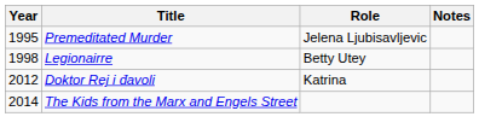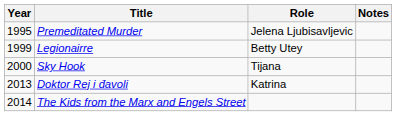 <table class="wikitable sortable">
 <tr>
 <th>Year</th>
 <th>Title</th>
 <th>Role</th>
 <th class="unsortable">Notes</th>
 </tr>
 <tr>
 <td>1995</td>
 <td><em><a href='#'>Premeditated Murder</a></em></td>
 <td>Jelena Ljubisavljevic</td>
 <td></td>
 </tr>
 <tr>
-<td>1998</td>
+<td>1999</td>
 <td><em><a href='#'>Legionairre</a></em></td>
 <td>Betty Utey</td>
 <td></td>
 </tr>
 <tr>
-<td>2012</td>
+<td>2000</td>
+<td><em><a href='#'>Sky Hook</a></em></td>
+<td>Tijana</td>
+<td></td>
+</tr>
+<tr>
+<td>2013</td>
 <td><em><a href='#'>Doktor Rej i đavoli</a></em></td>
 <td>Katrina</td>
 <td></td>
 </tr>
 <tr>
 <td>2014</td>
 <td><em><a href='#'>The Kids from the Marx and Engels Street</a></em></td>
 <td></td>
 <td></td>
 </tr>
 </table>
